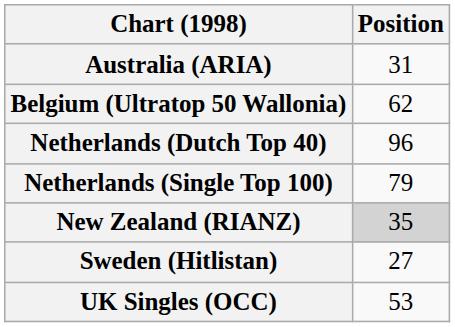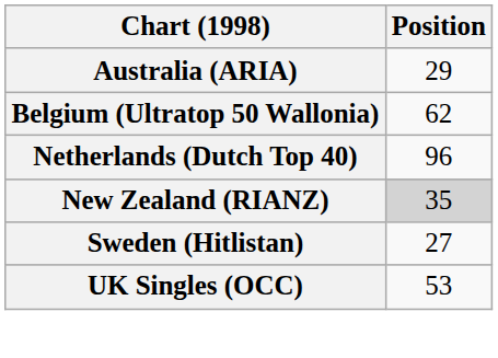 <table class="wikitable sortable plainrowheaders" style="text-align:center">
 <tr>
 <th>Chart (1998)</th>
 <th>Position</th>
 </tr>
 <tr>
 <th scope="row">Australia (ARIA)</th>
-<td>31</td>
+<td>29</td>
 </tr>
 <tr>
 <th scope="row">Belgium (Ultratop 50 Wallonia)</th>
 <td>62</td>
 </tr>
 <tr>
 <th scope="row">Netherlands (Dutch Top 40)</th>
 <td>96</td>
-</tr>
-<tr>
-<th scope="row">Netherlands (Single Top 100)</th>
-<td>79</td>
 </tr>
 <tr>
 <th scope="row">New Zealand (RIANZ)</th>
 <td style="background: lightgrey;">35</td>
 </tr>
 <tr>
 <th scope="row">Sweden (Hitlistan)</th>
 <td>27</td>
 </tr>
 <tr>
 <th scope="row">UK Singles (OCC)</th>
 <td>53</td>
 </tr>
 </table>
